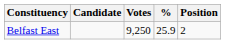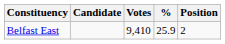 <table class="wikitable sortable">
 <tr>
 <th>Constituency</th>
 <th>Candidate</th>
 <th>Votes</th>
 <th>%</th>
 <th>Position</th>
 </tr>
 <tr>
 <td><a href='#'>Belfast East</a></td>
 <td></td>
-<td>9,250</td>
+<td>9,410</td>
 <td>25.9</td>
 <td>2</td>
 </tr>
 </table>
